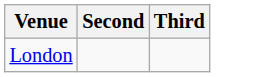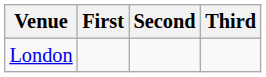 <table class="wikitable" style="text-align:center; font-size:95%">
 <tr>
 <th>Venue</th>
+<th>First</th>
 <th>Second</th>
 <th>Third</th>
 </tr>
 <tr>
 <td align="center"><a href='#'>London</a></td>
 <td></td>
 <td></td>
+<td></td>
 </tr>
 </table>
